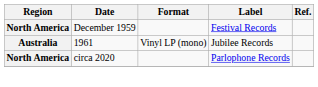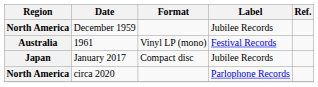 <table class="wikitable plainrowheaders">
 <tr>
 <th scope="col">Region</th>
 <th scope="col">Date</th>
 <th scope="col">Format</th>
 <th scope="col">Label</th>
 <th scope="col">Ref.</th>
 </tr>
 <tr>
 <th scope="row">North America</th>
 <td>December 1959</td>
 <td></td>
-<td><a href='#'>Festival Records</a></td>
+<td>Jubilee Records</td>
 <td></td>
 </tr>
 <tr>
 <th scope="row">Australia</th>
 <td>1961</td>
 <td>Vinyl LP (mono)</td>
+<td><a href='#'>Festival Records</a></td>
+<td></td>
+</tr>
+<tr>
+<th scope="row">Japan</th>
+<td>January 2017</td>
+<td>Compact disc</td>
 <td>Jubilee Records</td>
 <td></td>
 </tr>
 <tr>
 <th scope="row">North America</th>
 <td>circa 2020</td>
 <td></td>
 <td><a href='#'>Parlophone Records</a></td>
 <td></td>
 </tr>
 <tr>
 </tr>
 </table>
